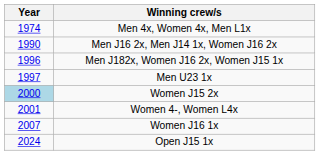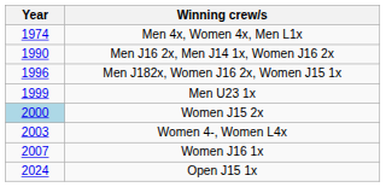 <table class="wikitable" style="text-align:center">
 <tr>
 <th width=70>Year</th>
 <th width=400>Winning crew/s</th>
 </tr>
 <tr>
 <td><a href='#'>1974</a></td>
 <td>Men 4x, Women 4x, Men L1x</td>
 </tr>
 <tr>
 <td><a href='#'>1990</a></td>
 <td>Men J16 2x, Men J14 1x, Women J16 2x</td>
 </tr>
 <tr>
 <td><a href='#'>1996</a></td>
 <td>Men J182x, Women J16 2x, Women J15 1x</td>
 </tr>
 <tr>
-<td><a href='#'>1997</a></td>
+<td><a href='#'>1999</a></td>
 <td>Men U23 1x</td>
 </tr>
 <tr>
 <td style="background: lightblue;"><a href='#'>2000</a></td>
 <td>Women J15 2x</td>
 </tr>
 <tr>
-<td><a href='#'>2001</a></td>
+<td><a href='#'>2003</a></td>
 <td>Women 4-, Women L4x</td>
 </tr>
 <tr>
 <td><a href='#'>2007</a></td>
 <td>Women J16 1x</td>
 </tr>
 <tr>
 <td><a href='#'>2024</a></td>
 <td>Open J15 1x</td>
 </tr>
 </table>
